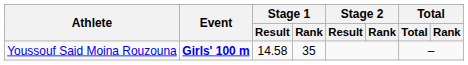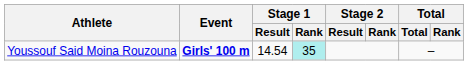 <table class="wikitable" style="font-size:90%">
 <tr>
 <th rowspan=2>Athlete</th>
 <th rowspan=2>Event</th>
 <th colspan=2>Stage 1</th>
 <th colspan=2>Stage 2</th>
 <th colspan=2>Total</th>
 </tr>
 <tr style="font-size:95%">
 <th>Result</th>
 <th>Rank</th>
 <th>Result</th>
 <th>Rank</th>
 <th>Total</th>
 <th>Rank</th>
 </tr>
 <tr align=center>
 <td align=left><a href='#'>Youssouf Said Moina Rouzouna</a></td>
 <td align=left><strong><a href='#'>Girls' 100 m</a></strong></td>
-<td>14.58</td>
-<td>35</td>
+<td>14.54</td>
+<td style="background: paleturquoise;">35</td>
 <td colspan=2></td>
 <td colspan=2>–</td>
 </tr>
 </table>
